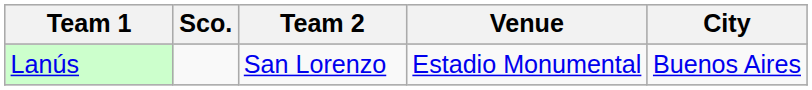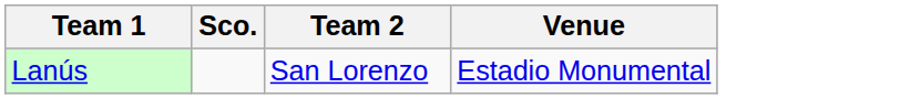 <table class=wikitable>
 <tr>
 <th width=100px>Team 1</th>
 <th>Sco.</th>
 <th width=100px>Team 2</th>
 <th>Venue</th>
-<th>City</th>
 </tr>
 <tr>
 <td bgcolor=#ccffcc><a href='#'>Lanús</a></td>
 <td></td>
 <td><a href='#'>San Lorenzo</a></td>
 <td><a href='#'>Estadio Monumental</a></td>
-<td><a href='#'>Buenos Aires</a></td>
 </tr>
 </table>
